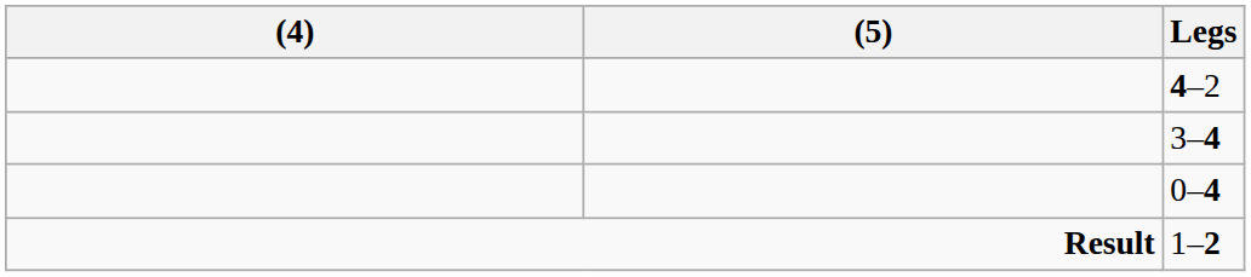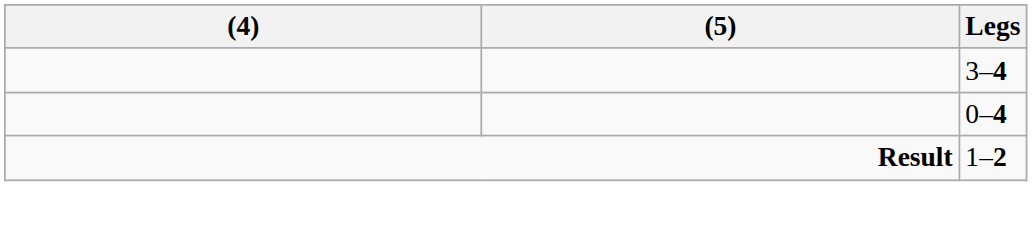 <table class="wikitable">
 <tr>
 <th width=270> (4)</th>
 <th width=270> (5)</th>
 <th>Legs</th>
-</tr>
-<tr>
-<td></td>
-<td></td>
-<td><strong>4</strong>–2</td>
 </tr>
 <tr>
 <td></td>
 <td></td>
 <td>3–<strong>4</strong></td>
 </tr>
 <tr>
 <td></td>
 <td></td>
 <td>0–<strong>4</strong></td>
 </tr>
 <tr>
 <td colspan="2" align="right"><strong>Result</strong></td>
 <td>1–<strong>2</strong></td>
 </tr>
 </table>
